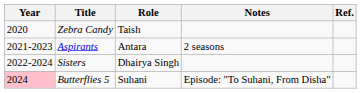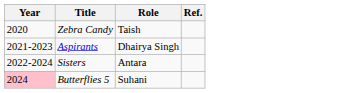 <table class="wikitable sortable">
 <tr>
 <th>Year</th>
 <th>Title</th>
 <th>Role</th>
-<th class="unsortable">Notes</th>
 <th class="unsortable">Ref.</th>
 </tr>
 <tr>
 <td>2020</td>
 <td><em>Zebra Candy</em></td>
 <td>Taish</td>
 <td></td>
-<td></td>
 </tr>
 <tr>
 <td>2021-2023</td>
 <td><em><a href='#'>Aspirants</a></em></td>
-<td>Antara</td>
-<td>2 seasons</td>
+<td>Dhairya Singh</td>
 <td></td>
 </tr>
 <tr>
 <td>2022-2024</td>
 <td><em>Sisters</em></td>
-<td>Dhairya Singh</td>
-<td></td>
+<td>Antara</td>
 <td></td>
 </tr>
 <tr>
 <td style="background: pink;">2024</td>
 <td><em>Butterflies 5</em></td>
 <td>Suhani</td>
-<td>Episode: "To Suhani, From Disha"</td>
 <td></td>
 </tr>
 </table>
